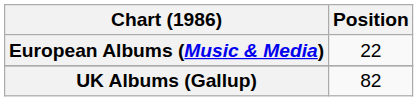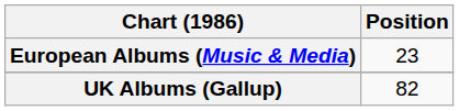 <table class="wikitable sortable plainrowheaders" style="text-align:center">
 <tr>
 <th scope="col">Chart (1986)</th>
 <th scope="col">Position</th>
 </tr>
 <tr>
 <th scope="row">European Albums (<em><a href='#'>Music & Media</a></em>)</th>
-<td>22</td>
+<td>23</td>
 </tr>
 <tr>
 </tr>
 <tr>
 <th scope="row">UK Albums (Gallup)</th>
 <td>82</td>
 </tr>
 </table>
